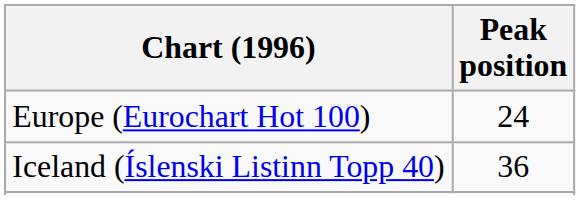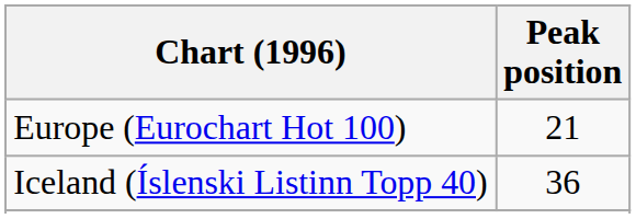 <table class="wikitable sortable">
 <tr>
 <th>Chart (1996)</th>
 <th>Peak<br>position</th>
 </tr>
 <tr>
 <td>Europe (<a href='#'>Eurochart Hot 100</a>)</td>
-<td align="center">24</td>
+<td align="center">21</td>
 </tr>
 <tr>
 <td>Iceland (<a href='#'>Íslenski Listinn Topp 40</a>)</td>
 <td align="center">36</td>
 </tr>
 <tr>
 </tr>
 <tr>
 </tr>
 <tr>
 </tr>
 <tr>
 </tr>
 </table>
